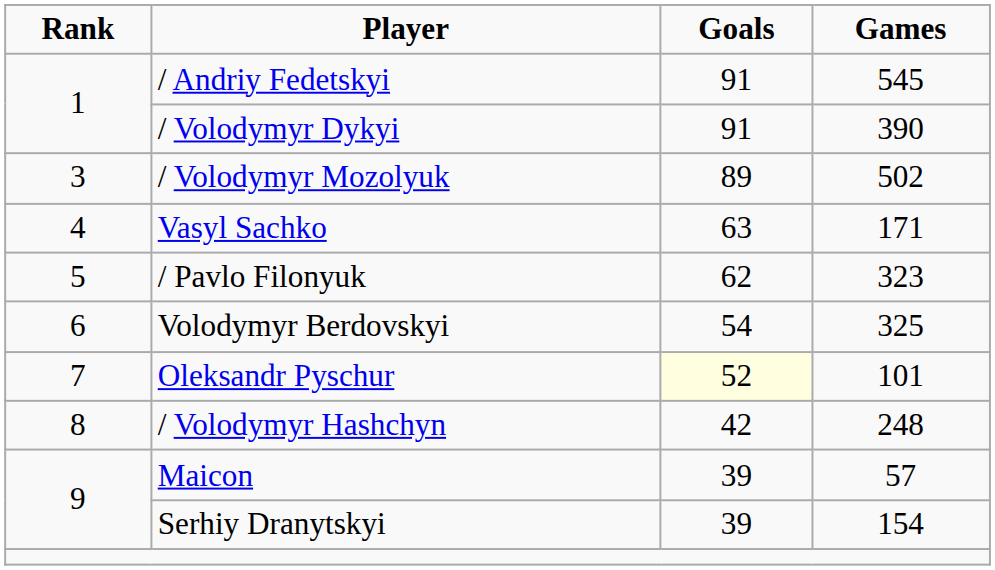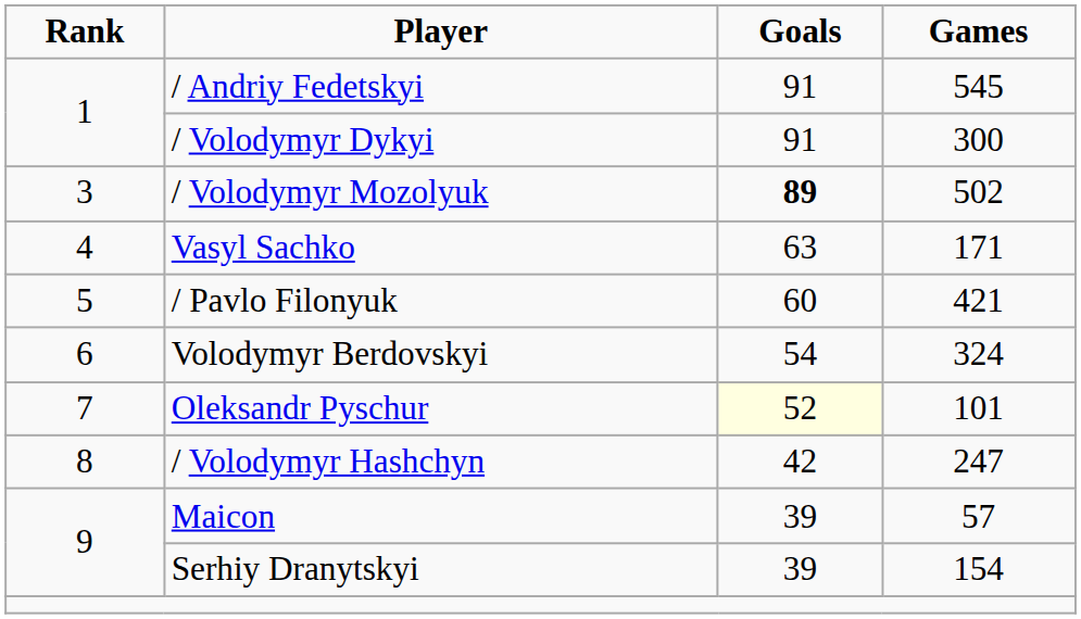 <table class="wikitable" style="text-align:center;margin-left:1em;float:center;width:40%;">
 <tr>
 <td align="center"><strong>Rank</strong></td>
 <td align="center"><strong>Player</strong></td>
 <td align="center"><strong>Goals</strong></td>
 <td align="center"><strong>Games</strong></td>
 </tr>
 <tr>
 <td rowspan=2>1</td>
 <td style="text-align:left;">/ <a href='#'>Andriy Fedetskyi</a></td>
 <td align="center">91</td>
 <td align="center">545</td>
 </tr>
 <tr>
 <td style="text-align:left;">/ <a href='#'>Volodymyr Dykyi</a></td>
 <td align="center">91</td>
-<td align="center">390</td>
+<td align="center">300</td>
 </tr>
 <tr>
 <td>3</td>
 <td style="text-align:left;">/ <a href='#'>Volodymyr Mozolyuk</a></td>
-<td align="center">89</td>
+<td align="center"><strong>89</strong></td>
 <td align="center">502</td>
 </tr>
 <tr>
 <td>4</td>
 <td style="text-align:left;"> <a href='#'>Vasyl Sachko</a></td>
 <td align="center">63</td>
 <td align="center">171</td>
 </tr>
 <tr>
 <td>5</td>
 <td style="text-align:left;">/ Pavlo Filonyuk</td>
-<td align="center">62</td>
-<td align="center">323</td>
+<td align="center">60</td>
+<td align="center">421</td>
 </tr>
 <tr>
 <td>6</td>
 <td style="text-align:left;"> Volodymyr Berdovskyi</td>
 <td align="center">54</td>
-<td align="center">325</td>
+<td align="center">324</td>
 </tr>
 <tr>
 <td>7</td>
 <td style="text-align:left;"> <a href='#'>Oleksandr Pyschur</a></td>
 <td align="center" style="background: lightyellow;">52</td>
 <td align="center">101</td>
 </tr>
 <tr>
 <td>8</td>
 <td style="text-align:left;">/ <a href='#'>Volodymyr Hashchyn</a></td>
 <td align="center">42</td>
-<td align="center">248</td>
+<td align="center">247</td>
 </tr>
 <tr>
 <td rowspan=2>9</td>
 <td style="text-align:left;"> <a href='#'>Maicon</a></td>
 <td align="center">39</td>
 <td align="center">57</td>
 </tr>
 <tr>
 <td style="text-align:left;"> Serhiy Dranytskyi</td>
 <td align="center">39</td>
 <td align="center">154</td>
 </tr>
 <tr>
 <td colspan="4"></td>
 </tr>
 </table>
